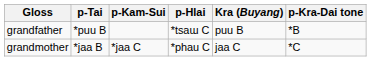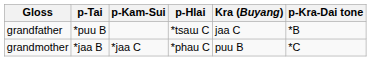 <table class="wikitable">
 <tr>
 <th>Gloss</th>
 <th>p-Tai</th>
 <th>p-Kam-Sui</th>
 <th>p-Hlai</th>
 <th>Kra (<em>Buyang</em>)</th>
 <th>p-Kra-Dai tone</th>
 </tr>
 <tr>
 <td>grandfather</td>
 <td>*puu B</td>
 <td></td>
 <td>*tsaɯ C</td>
-<td>puu B</td>
+<td>jaa C</td>
 <td>*B</td>
 </tr>
 <tr>
 <td>grandmother</td>
 <td>*jaa B</td>
 <td>*jaa C</td>
 <td>*phau C</td>
-<td>jaa C</td>
+<td>puu B</td>
 <td>*C</td>
 </tr>
 </table>
